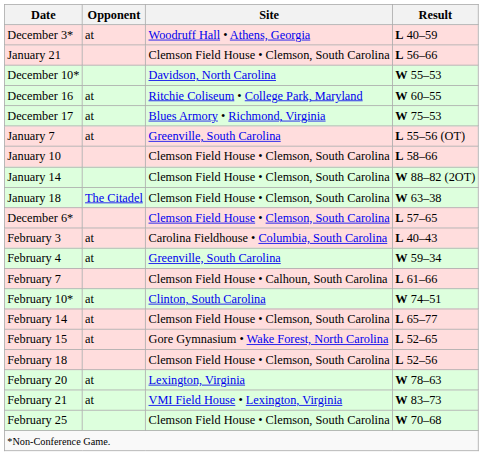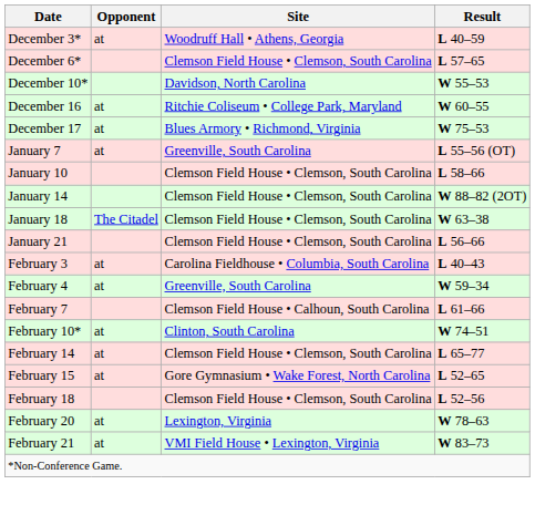 <table class="wikitable" style="font-size:95%;">
 <tr>
 <th>Date</th>
 <th>Opponent</th>
 <th>Site</th>
 <th>Result</th>
 </tr>
 <tr style="background: #ffdddd;">
 <td>December 3*</td>
 <td>at </td>
 <td><a href='#'>Woodruff Hall</a> • <a href='#'>Athens, Georgia</a></td>
 <td><strong>L</strong> 40–59</td>
 </tr>
 <tr style="background: #ffdddd;">
-<td>January 21</td>
+<td>December 6*</td>
 <td></td>
-<td>Clemson Field House • Clemson, South Carolina</td>
-<td><strong>L</strong> 56–66</td>
+<td><a href='#'>Clemson Field House</a> • <a href='#'>Clemson, South Carolina</a></td>
+<td><strong>L</strong> 57–65</td>
 </tr>
 <tr style="background: #ddffdd;">
 <td>December 10*</td>
 <td></td>
 <td><a href='#'>Davidson, North Carolina</a></td>
 <td><strong>W</strong> 55–53</td>
 </tr>
 <tr style="background: #ddffdd;">
 <td>December 16</td>
 <td>at </td>
 <td><a href='#'>Ritchie Coliseum</a> • <a href='#'>College Park, Maryland</a></td>
 <td><strong>W</strong> 60–55</td>
 </tr>
 <tr style="background: #ddffdd;">
 <td>December 17</td>
 <td>at </td>
 <td><a href='#'>Blues Armory</a> • <a href='#'>Richmond, Virginia</a></td>
 <td><strong>W</strong> 75–53</td>
 </tr>
 <tr style="background: #ffdddd;">
 <td>January 7</td>
 <td>at </td>
 <td><a href='#'>Greenville, South Carolina</a></td>
 <td><strong>L</strong> 55–56 (OT)</td>
 </tr>
 <tr style="background: #ffdddd;">
 <td>January 10</td>
 <td></td>
 <td>Clemson Field House • Clemson, South Carolina</td>
 <td><strong>L</strong> 58–66</td>
 </tr>
 <tr style="background: #ddffdd;">
 <td>January 14</td>
 <td></td>
 <td>Clemson Field House • Clemson, South Carolina</td>
 <td><strong>W</strong> 88–82 (2OT)</td>
 </tr>
 <tr style="background: #ddffdd;">
 <td>January 18</td>
 <td><a href='#'>The Citadel</a></td>
 <td>Clemson Field House • Clemson, South Carolina</td>
 <td><strong>W</strong> 63–38</td>
 </tr>
 <tr style="background: #ffdddd;">
-<td>December 6*</td>
+<td>January 21</td>
 <td></td>
-<td><a href='#'>Clemson Field House</a> • <a href='#'>Clemson, South Carolina</a></td>
-<td><strong>L</strong> 57–65</td>
+<td>Clemson Field House • Clemson, South Carolina</td>
+<td><strong>L</strong> 56–66</td>
 </tr>
 <tr style="background: #ffdddd;">
 <td>February 3</td>
 <td>at </td>
 <td>Carolina Fieldhouse • <a href='#'>Columbia, South Carolina</a></td>
 <td><strong>L</strong> 40–43</td>
 </tr>
 <tr style="background: #ddffdd;">
 <td>February 4</td>
 <td>at </td>
 <td><a href='#'>Greenville, South Carolina</a></td>
 <td><strong>W</strong> 59–34</td>
 </tr>
 <tr style="background: #ffdddd;">
 <td>February 7</td>
 <td></td>
 <td>Clemson Field House • Calhoun, South Carolina</td>
 <td><strong>L</strong> 61–66</td>
 </tr>
 <tr style="background: #ddffdd;">
 <td>February 10*</td>
 <td>at </td>
 <td><a href='#'>Clinton, South Carolina</a></td>
 <td><strong>W</strong> 74–51</td>
 </tr>
 <tr style="background: #ffdddd;">
 <td>February 14</td>
 <td>at </td>
 <td>Clemson Field House • Clemson, South Carolina</td>
 <td><strong>L</strong> 65–77</td>
 </tr>
 <tr style="background: #ffdddd;">
 <td>February 15</td>
 <td>at </td>
 <td>Gore Gymnasium • <a href='#'>Wake Forest, North Carolina</a></td>
 <td><strong>L</strong> 52–65</td>
 </tr>
 <tr style="background: #ffdddd;">
 <td>February 18</td>
 <td></td>
 <td>Clemson Field House • Clemson, South Carolina</td>
 <td><strong>L</strong> 52–56</td>
 </tr>
 <tr style="background: #ddffdd;">
 <td>February 20</td>
 <td>at </td>
 <td><a href='#'>Lexington, Virginia</a></td>
 <td><strong>W</strong> 78–63</td>
 </tr>
 <tr style="background: #ddffdd;">
 <td>February 21</td>
 <td>at </td>
 <td><a href='#'>VMI Field House</a> • <a href='#'>Lexington, Virginia</a></td>
 <td><strong>W</strong> 83–73</td>
 </tr>
-<tr style="background: #ddffdd;">
-<td>February 25</td>
-<td></td>
-<td>Clemson Field House • Clemson, South Carolina</td>
-<td><strong>W</strong> 70–68</td>
-</tr>
 <tr style="background:#f9f9f9;">
 <td colspan=4><small>*Non-Conference Game.</small></td>
 </tr>
 </table>
